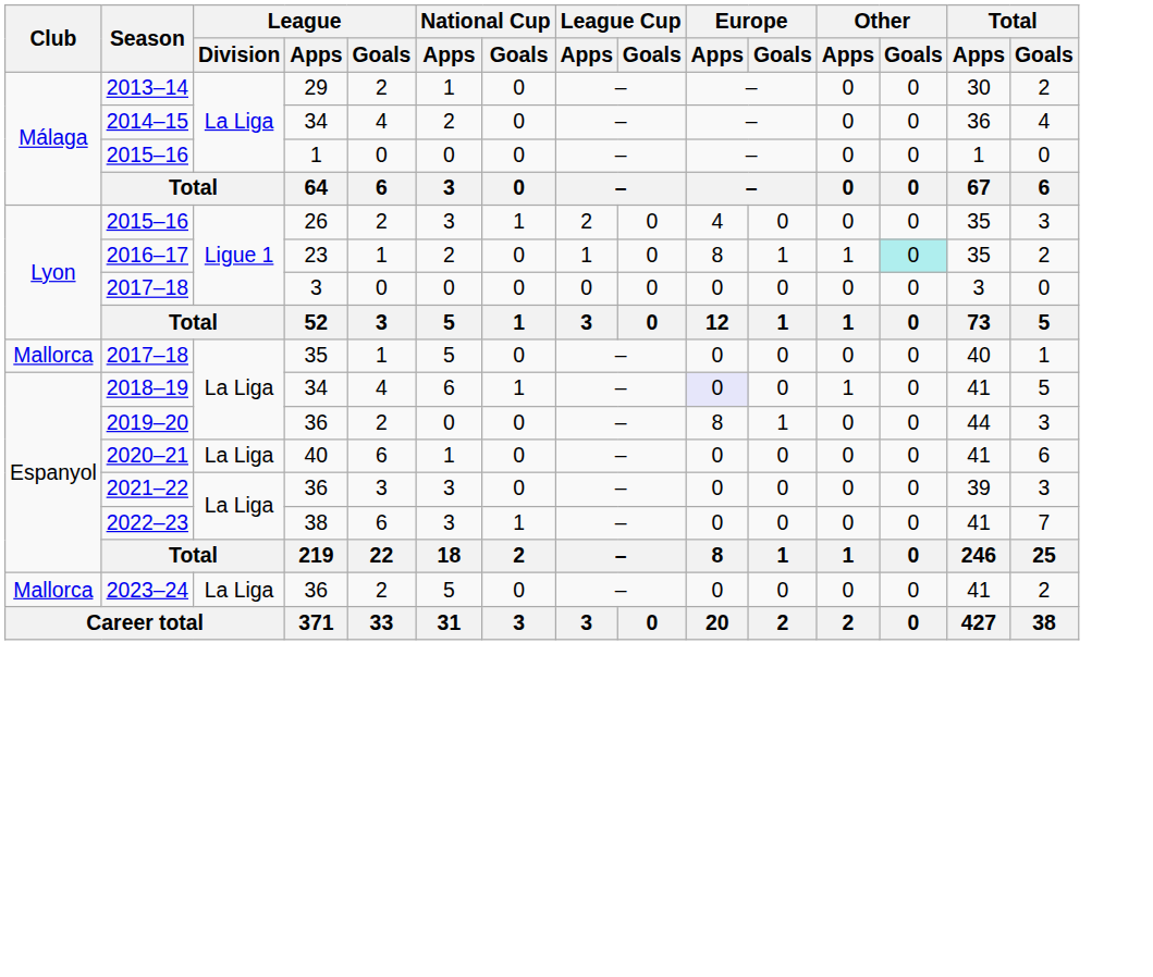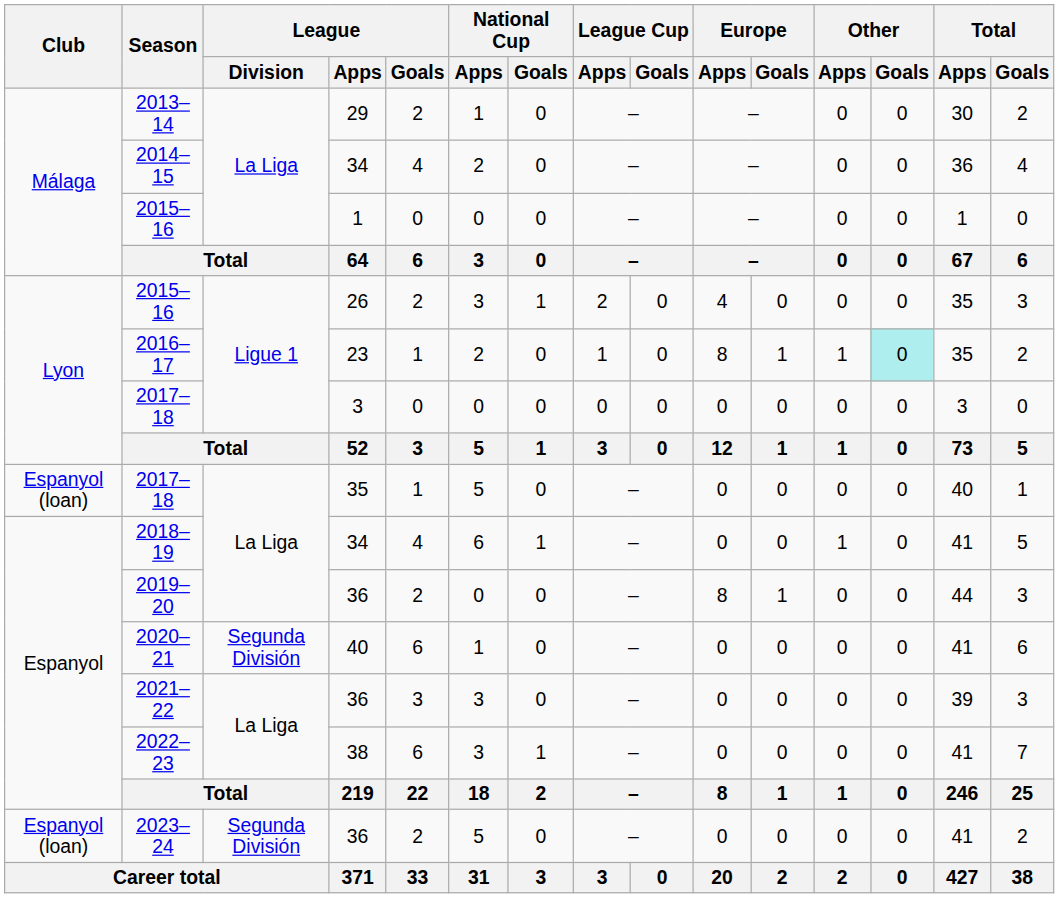 <table class="wikitable" style="text-align:center">
 <tr>
 <th rowspan="2">Club</th>
 <th rowspan="2">Season</th>
 <th colspan="3">League</th>
 <th colspan="2">National Cup</th>
 <th colspan="2">League Cup</th>
 <th colspan="2">Europe</th>
 <th colspan="2">Other</th>
 <th colspan="2">Total</th>
 </tr>
 <tr>
 <th>Division</th>
 <th>Apps</th>
 <th>Goals</th>
 <th>Apps</th>
 <th>Goals</th>
 <th>Apps</th>
 <th>Goals</th>
 <th>Apps</th>
 <th>Goals</th>
 <th>Apps</th>
 <th>Goals</th>
 <th>Apps</th>
 <th>Goals</th>
 </tr>
 <tr>
 <td rowspan="4"><a href='#'>Málaga</a></td>
 <td><a href='#'>2013–14</a></td>
 <td rowspan="3"><a href='#'>La Liga</a></td>
 <td>29</td>
 <td>2</td>
 <td>1</td>
 <td>0</td>
 <td colspan="2">–</td>
 <td colspan="2">–</td>
 <td>0</td>
 <td>0</td>
 <td>30</td>
 <td>2</td>
 </tr>
 <tr>
 <td><a href='#'>2014–15</a></td>
 <td>34</td>
 <td>4</td>
 <td>2</td>
 <td>0</td>
 <td colspan="2">–</td>
 <td colspan="2">–</td>
 <td>0</td>
 <td>0</td>
 <td>36</td>
 <td>4</td>
 </tr>
 <tr>
 <td><a href='#'>2015–16</a></td>
 <td>1</td>
 <td>0</td>
 <td>0</td>
 <td>0</td>
 <td colspan="2">–</td>
 <td colspan="2">–</td>
 <td>0</td>
 <td>0</td>
 <td>1</td>
 <td>0</td>
 </tr>
 <tr>
 <th colspan="2">Total</th>
 <th>64</th>
 <th>6</th>
 <th>3</th>
 <th>0</th>
 <th colspan="2">–</th>
 <th colspan="2">–</th>
 <th>0</th>
 <th>0</th>
 <th>67</th>
 <th>6</th>
 </tr>
 <tr>
 <td rowspan="4"><a href='#'>Lyon</a></td>
 <td><a href='#'>2015–16</a></td>
 <td rowspan="3"><a href='#'>Ligue 1</a></td>
 <td>26</td>
 <td>2</td>
 <td>3</td>
 <td>1</td>
 <td>2</td>
 <td>0</td>
 <td>4</td>
 <td>0</td>
 <td>0</td>
 <td>0</td>
 <td>35</td>
 <td>3</td>
 </tr>
 <tr>
 <td><a href='#'>2016–17</a></td>
 <td>23</td>
 <td>1</td>
 <td>2</td>
 <td>0</td>
 <td>1</td>
 <td>0</td>
 <td>8</td>
 <td>1</td>
 <td>1</td>
 <td style="background: paleturquoise;">0</td>
 <td>35</td>
 <td>2</td>
 </tr>
 <tr>
 <td><a href='#'>2017–18</a></td>
 <td>3</td>
 <td>0</td>
 <td>0</td>
 <td>0</td>
 <td>0</td>
 <td>0</td>
 <td>0</td>
 <td>0</td>
 <td>0</td>
 <td>0</td>
 <td>3</td>
 <td>0</td>
 </tr>
 <tr>
 <th colspan="2">Total</th>
 <th>52</th>
 <th>3</th>
 <th>5</th>
 <th>1</th>
 <th>3</th>
 <th>0</th>
 <th>12</th>
 <th>1</th>
 <th>1</th>
 <th>0</th>
 <th>73</th>
 <th>5</th>
 </tr>
 <tr>
-<td><a href='#'>Mallorca</a></td>
+<td><a href='#'>Espanyol</a> (loan)</td>
 <td><a href='#'>2017–18</a></td>
 <td rowspan="3">La Liga</td>
 <td>35</td>
 <td>1</td>
 <td>5</td>
 <td>0</td>
 <td colspan="2">–</td>
 <td>0</td>
 <td>0</td>
 <td>0</td>
 <td>0</td>
 <td>40</td>
 <td>1</td>
 </tr>
 <tr>
 <td rowspan="6">Espanyol</td>
 <td><a href='#'>2018–19</a></td>
 <td>34</td>
 <td>4</td>
 <td>6</td>
 <td>1</td>
 <td colspan="2">–</td>
-<td style="background: lavender;">0</td>
+<td>0</td>
 <td>0</td>
 <td>1</td>
 <td>0</td>
 <td>41</td>
 <td>5</td>
 </tr>
 <tr>
 <td><a href='#'>2019–20</a></td>
 <td>36</td>
 <td>2</td>
 <td>0</td>
 <td>0</td>
 <td colspan="2">–</td>
 <td>8</td>
 <td>1</td>
 <td>0</td>
 <td>0</td>
 <td>44</td>
 <td>3</td>
 </tr>
 <tr>
 <td><a href='#'>2020–21</a></td>
-<td>La Liga</td>
+<td><a href='#'>Segunda División</a></td>
 <td>40</td>
 <td>6</td>
 <td>1</td>
 <td>0</td>
 <td colspan="2">–</td>
 <td>0</td>
 <td>0</td>
 <td>0</td>
 <td>0</td>
 <td>41</td>
 <td>6</td>
 </tr>
 <tr>
 <td><a href='#'>2021–22</a></td>
 <td rowspan="2">La Liga</td>
 <td>36</td>
 <td>3</td>
 <td>3</td>
 <td>0</td>
 <td colspan="2">–</td>
 <td>0</td>
 <td>0</td>
 <td>0</td>
 <td>0</td>
 <td>39</td>
 <td>3</td>
 </tr>
 <tr>
 <td><a href='#'>2022–23</a></td>
 <td>38</td>
 <td>6</td>
 <td>3</td>
 <td>1</td>
 <td colspan="2">–</td>
 <td>0</td>
 <td>0</td>
 <td>0</td>
 <td>0</td>
 <td>41</td>
 <td>7</td>
 </tr>
 <tr>
 <th colspan="2">Total</th>
 <th>219</th>
 <th>22</th>
 <th>18</th>
 <th>2</th>
 <th colspan="2">–</th>
 <th>8</th>
 <th>1</th>
 <th>1</th>
 <th>0</th>
 <th>246</th>
 <th>25</th>
 </tr>
 <tr>
-<td><a href='#'>Mallorca</a></td>
+<td><a href='#'>Espanyol</a> (loan)</td>
 <td><a href='#'>2023–24</a></td>
-<td>La Liga</td>
+<td><a href='#'>Segunda División</a></td>
 <td>36</td>
 <td>2</td>
 <td>5</td>
 <td>0</td>
 <td colspan="2">–</td>
 <td>0</td>
 <td>0</td>
 <td>0</td>
 <td>0</td>
 <td>41</td>
 <td>2</td>
 </tr>
 <tr>
 <th colspan="3">Career total</th>
 <th>371</th>
 <th>33</th>
 <th>31</th>
 <th>3</th>
 <th>3</th>
 <th>0</th>
 <th>20</th>
 <th>2</th>
 <th>2</th>
 <th>0</th>
 <th>427</th>
 <th>38</th>
 </tr>
 </table>
